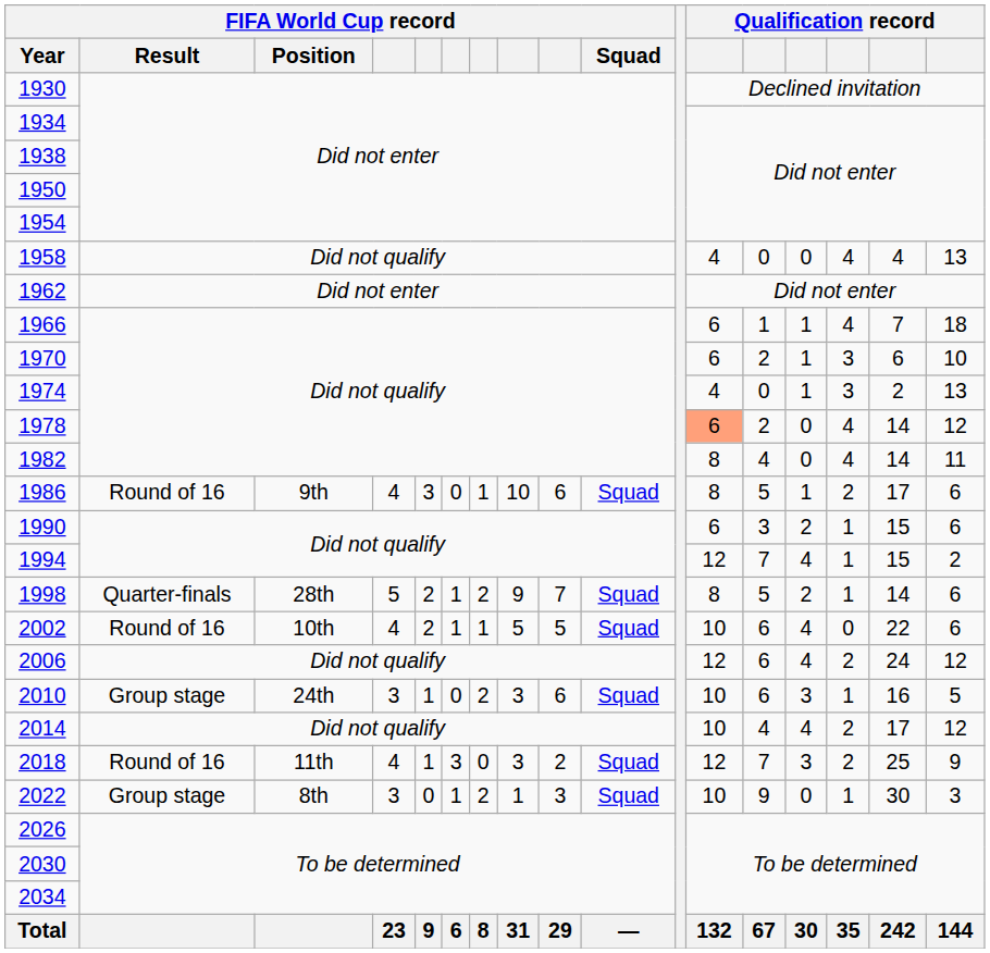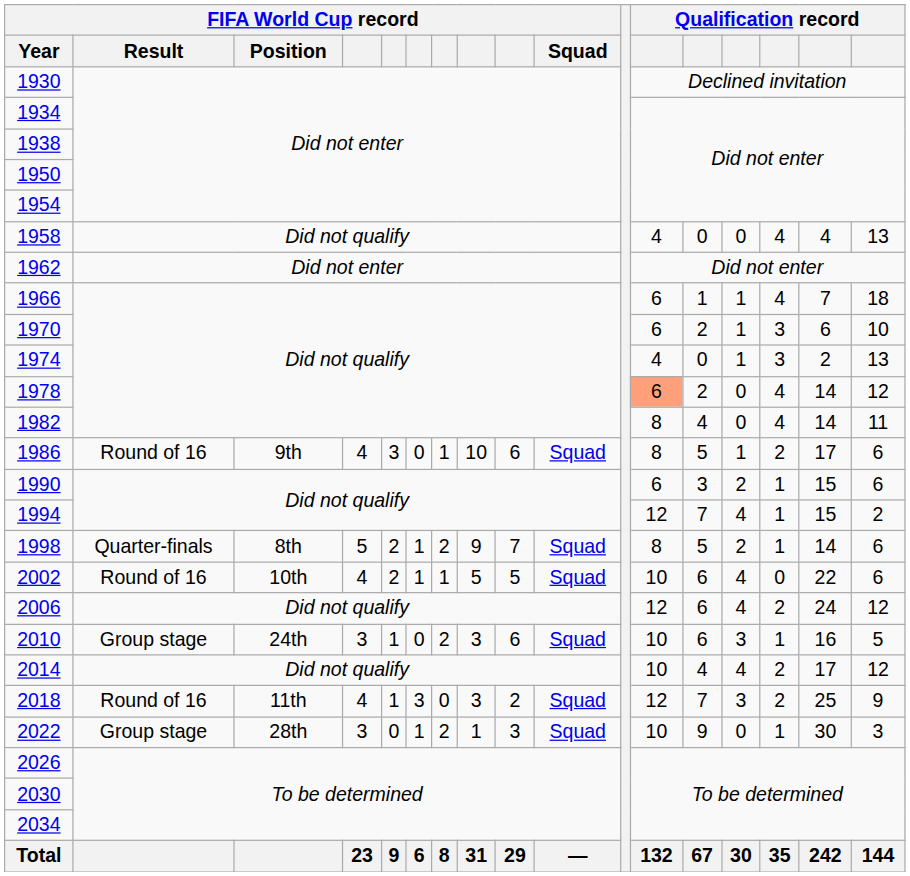 <table class="wikitable" style="text-align: center;">
 <tr>
 <th colspan=10><a href='#'>FIFA World Cup</a> record</th>
 <th width=1% rowspan=28></th>
 <th colspan=6><a href='#'>Qualification</a> record</th>
 </tr>
 <tr>
 <th>Year</th>
 <th>Result</th>
 <th>Position</th>
 <th></th>
 <th></th>
 <th></th>
 <th></th>
 <th></th>
 <th></th>
 <th>Squad</th>
 <th></th>
 <th></th>
 <th></th>
 <th></th>
 <th></th>
 <th></th>
 </tr>
 <tr>
 <td> <a href='#'>1930</a></td>
 <td colspan=9 rowspan=5><em>Did not enter</em></td>
 <td colspan=6><em>Declined invitation</em></td>
 </tr>
 <tr>
 <td> <a href='#'>1934</a></td>
 <td colspan=6 rowspan=4><em>Did not enter</em></td>
 </tr>
 <tr>
 <td> <a href='#'>1938</a></td>
 </tr>
 <tr>
 <td> <a href='#'>1950</a></td>
 </tr>
 <tr>
 <td> <a href='#'>1954</a></td>
 </tr>
 <tr>
 <td> <a href='#'>1958</a></td>
 <td colspan=9><em>Did not qualify</em></td>
 <td>4</td>
 <td>0</td>
 <td>0</td>
 <td>4</td>
 <td>4</td>
 <td>13</td>
 </tr>
 <tr>
 <td> <a href='#'>1962</a></td>
 <td colspan=9><em>Did not enter</em></td>
 <td colspan=6><em>Did not enter</em></td>
 </tr>
 <tr>
 <td> <a href='#'>1966</a></td>
 <td colspan=9 rowspan=5><em>Did not qualify</em></td>
 <td>6</td>
 <td>1</td>
 <td>1</td>
 <td>4</td>
 <td>7</td>
 <td>18</td>
 </tr>
 <tr>
 <td> <a href='#'>1970</a></td>
 <td>6</td>
 <td>2</td>
 <td>1</td>
 <td>3</td>
 <td>6</td>
 <td>10</td>
 </tr>
 <tr>
 <td> <a href='#'>1974</a></td>
 <td>4</td>
 <td>0</td>
 <td>1</td>
 <td>3</td>
 <td>2</td>
 <td>13</td>
 </tr>
 <tr>
 <td> <a href='#'>1978</a></td>
 <td style="background: lightsalmon;">6</td>
 <td>2</td>
 <td>0</td>
 <td>4</td>
 <td>14</td>
 <td>12</td>
 </tr>
 <tr>
 <td> <a href='#'>1982</a></td>
 <td>8</td>
 <td>4</td>
 <td>0</td>
 <td>4</td>
 <td>14</td>
 <td>11</td>
 </tr>
 <tr>
 <td> <a href='#'>1986</a></td>
 <td>Round of 16</td>
 <td>9th</td>
 <td>4</td>
 <td>3</td>
 <td>0</td>
 <td>1</td>
 <td>10</td>
 <td>6</td>
 <td><a href='#'>Squad</a></td>
 <td>8</td>
 <td>5</td>
 <td>1</td>
 <td>2</td>
 <td>17</td>
 <td>6</td>
 </tr>
 <tr>
 <td> <a href='#'>1990</a></td>
 <td colspan=9 rowspan=2><em>Did not qualify</em></td>
 <td>6</td>
 <td>3</td>
 <td>2</td>
 <td>1</td>
 <td>15</td>
 <td>6</td>
 </tr>
 <tr>
 <td> <a href='#'>1994</a></td>
 <td>12</td>
 <td>7</td>
 <td>4</td>
 <td>1</td>
 <td>15</td>
 <td>2</td>
 </tr>
 <tr>
 <td> <a href='#'>1998</a></td>
 <td>Quarter-finals</td>
-<td>28th</td>
+<td>8th</td>
 <td>5</td>
 <td>2</td>
 <td>1</td>
 <td>2</td>
 <td>9</td>
 <td>7</td>
 <td><a href='#'>Squad</a></td>
 <td>8</td>
 <td>5</td>
 <td>2</td>
 <td>1</td>
 <td>14</td>
 <td>6</td>
 </tr>
 <tr>
 <td>  <a href='#'>2002</a></td>
 <td>Round of 16</td>
 <td>10th</td>
 <td>4</td>
 <td>2</td>
 <td>1</td>
 <td>1</td>
 <td>5</td>
 <td>5</td>
 <td><a href='#'>Squad</a></td>
 <td>10</td>
 <td>6</td>
 <td>4</td>
 <td>0</td>
 <td>22</td>
 <td>6</td>
 </tr>
 <tr>
 <td> <a href='#'>2006</a></td>
 <td colspan=9><em>Did not qualify</em></td>
 <td>12</td>
 <td>6</td>
 <td>4</td>
 <td>2</td>
 <td>24</td>
 <td>12</td>
 </tr>
 <tr>
 <td> <a href='#'>2010</a></td>
 <td>Group stage</td>
 <td>24th</td>
 <td>3</td>
 <td>1</td>
 <td>0</td>
 <td>2</td>
 <td>3</td>
 <td>6</td>
 <td><a href='#'>Squad</a></td>
 <td>10</td>
 <td>6</td>
 <td>3</td>
 <td>1</td>
 <td>16</td>
 <td>5</td>
 </tr>
 <tr>
 <td> <a href='#'>2014</a></td>
 <td colspan=9><em>Did not qualify</em></td>
 <td>10</td>
 <td>4</td>
 <td>4</td>
 <td>2</td>
 <td>17</td>
 <td>12</td>
 </tr>
 <tr>
 <td> <a href='#'>2018</a></td>
 <td>Round of 16</td>
 <td>11th</td>
 <td>4</td>
 <td>1</td>
 <td>3</td>
 <td>0</td>
 <td>3</td>
 <td>2</td>
 <td><a href='#'>Squad</a></td>
 <td>12</td>
 <td>7</td>
 <td>3</td>
 <td>2</td>
 <td>25</td>
 <td>9</td>
 </tr>
 <tr>
 <td> <a href='#'>2022</a></td>
 <td>Group stage</td>
-<td>8th</td>
+<td>28th</td>
 <td>3</td>
 <td>0</td>
 <td>1</td>
 <td>2</td>
 <td>1</td>
 <td>3</td>
 <td><a href='#'>Squad</a></td>
 <td>10</td>
 <td>9</td>
 <td>0</td>
 <td>1</td>
 <td>30</td>
 <td>3</td>
 </tr>
 <tr>
 <td>   <a href='#'>2026</a></td>
 <td colspan=9 rowspan=3><em>To be determined</em></td>
 <td colspan=6 rowspan=3><em>To be determined</em></td>
 </tr>
 <tr>
 <td>   <a href='#'>2030</a></td>
 </tr>
 <tr>
 <td> <a href='#'>2034</a></td>
 </tr>
 <tr>
 <th>Total</th>
 <th></th>
 <th></th>
 <th>23</th>
 <th>9</th>
 <th>6</th>
 <th>8</th>
 <th>31</th>
 <th>29</th>
 <th>—</th>
 <th>132</th>
 <th>67</th>
 <th>30</th>
 <th>35</th>
 <th>242</th>
 <th>144</th>
 </tr>
 </table>
